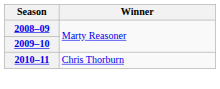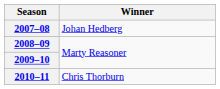 <table class="wikitable">
 <tr>
 <th scope="col" style="width:5em">Season</th>
 <th scope="col" style="width:15em">Winner</th>
+</tr>
+<tr>
+<th scope="row"><a href='#'>2007–08</a></th>
+<td><a href='#'>Johan Hedberg</a></td>
 </tr>
 <tr>
 <th scope="row"><a href='#'>2008–09</a></th>
 <td rowspan="2"><a href='#'>Marty Reasoner</a></td>
 </tr>
 <tr>
 <th scope="row"><a href='#'>2009–10</a></th>
 </tr>
 <tr>
 <th scope="row"><a href='#'>2010–11</a></th>
 <td><a href='#'>Chris Thorburn</a></td>
 </tr>
 </table>
